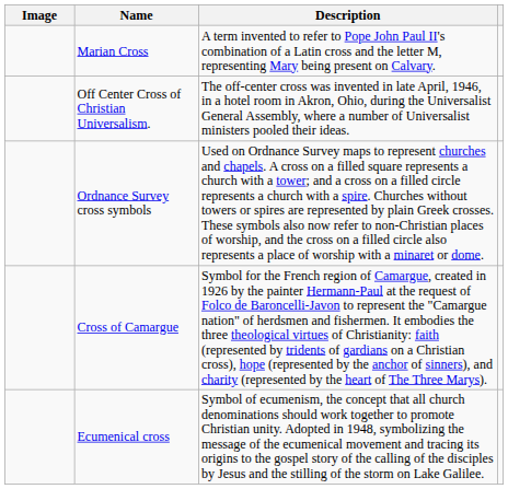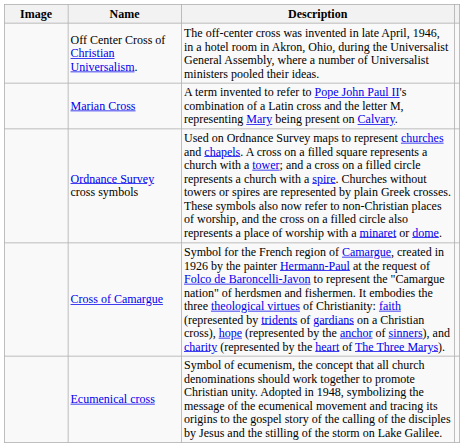 <table class="wikitable sortable">
 <tr>
 <th style="width:100px;">Image</th>
 <th style="width:180px;">Name</th>
 <th style="width:530px;">Description</th>
 <th></th>
 </tr>
 <tr>
+<td style="text-align:center;"></td>
+<td>Off Center Cross of <a href='#'>Christian Universalism</a>.</td>
+<td>The off-center cross was invented in late April, 1946, in a hotel room in Akron, Ohio, during the Universalist General Assembly, where a number of Universalist ministers pooled their ideas.</td>
+<td></td>
+</tr>
+<tr>
 <td style="text-align:center;"> </td>
 <td><a href='#'>Marian Cross</a></td>
 <td>A term invented to refer to <a href='#'>Pope John Paul II</a>'s combination of a Latin cross and the letter M, representing <a href='#'>Mary</a> being present on <a href='#'>Calvary</a>.</td>
-<td></td>
-</tr>
-<tr>
-<td style="text-align:center;"></td>
-<td>Off Center Cross of <a href='#'>Christian Universalism</a>.</td>
-<td>The off-center cross was invented in late April, 1946, in a hotel room in Akron, Ohio, during the Universalist General Assembly, where a number of Universalist ministers pooled their ideas.</td>
 <td></td>
 </tr>
 <tr>
 <td style="text-align:center;"><br></td>
 <td><a href='#'>Ordnance Survey</a> cross symbols</td>
 <td>Used on Ordnance Survey maps to represent <a href='#'>churches</a> and <a href='#'>chapels</a>. A cross on a filled square represents a church with a <a href='#'>tower</a>; and a cross on a filled circle represents a church with a <a href='#'>spire</a>. Churches without towers or spires are represented by plain Greek crosses. These symbols also now refer to non-Christian places of worship, and the cross on a filled circle also represents a place of worship with a <a href='#'>minaret</a> or <a href='#'>dome</a>.</td>
 <td></td>
 </tr>
 <tr>
 <td></td>
 <td><a href='#'>Cross of Camargue</a></td>
 <td>Symbol for the French region of <a href='#'>Camargue</a>, created in 1926 by the painter <a href='#'>Hermann-Paul</a> at the request of <a href='#'>Folco de Baroncelli-Javon</a> to represent the "Camargue nation" of herdsmen and fishermen. It embodies the three <a href='#'>theological virtues</a> of Christianity: <a href='#'>faith</a> (represented by <a href='#'>tridents</a> of <a href='#'>gardians</a> on a Christian cross), <a href='#'>hope</a> (represented by the <a href='#'>anchor</a> of <a href='#'>sinners</a>), and <a href='#'>charity</a> (represented by the <a href='#'>heart</a> of <a href='#'>The Three Marys</a>).</td>
 <td></td>
 </tr>
 <tr>
 <td></td>
 <td><a href='#'>Ecumenical cross</a></td>
 <td>Symbol of ecumenism, the concept that all church denominations should work together to promote Christian unity. Adopted in 1948, symbolizing the message of the ecumenical movement and tracing its origins to the gospel story of the calling of the disciples by Jesus and the stilling of the storm on Lake Galilee.</td>
 <td></td>
 </tr>
 </table>
